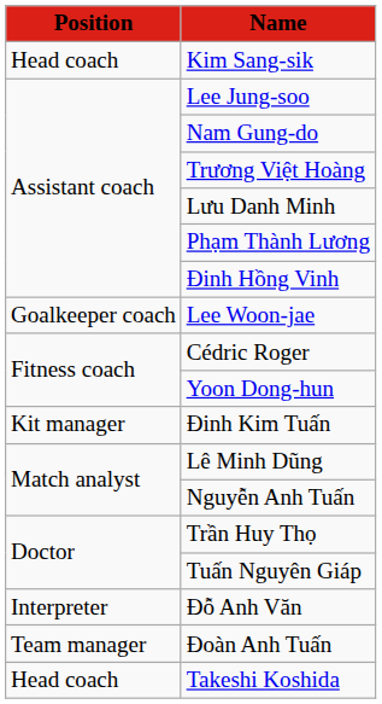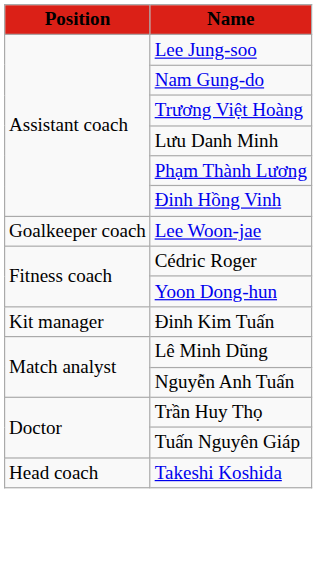 <table class="wikitable" style="font-size:100%;">
 <tr>
 <th style="background-color:#DB2017;"><span>Position</span></th>
 <th style="background-color:#DB2017;"><span>Name</span></th>
-</tr>
-<tr>
-<td>Head coach</td>
-<td> <a href='#'>Kim Sang-sik</a></td>
 </tr>
 <tr>
 <td rowspan="6">Assistant coach</td>
 <td> <a href='#'>Lee Jung-soo</a></td>
 </tr>
 <tr>
 <td> <a href='#'>Nam Gung-do</a></td>
 </tr>
 <tr>
 <td> <a href='#'>Trương Việt Hoàng</a></td>
 </tr>
 <tr>
 <td> Lưu Danh Minh</td>
 </tr>
 <tr>
 <td> <a href='#'>Phạm Thành Lương</a></td>
 </tr>
 <tr>
 <td> <a href='#'>Đinh Hồng Vinh</a></td>
 </tr>
 <tr>
 <td>Goalkeeper coach</td>
 <td> <a href='#'>Lee Woon-jae</a></td>
 </tr>
 <tr>
 <td rowspan="2">Fitness coach</td>
 <td> Cédric Roger</td>
 </tr>
 <tr>
 <td> <a href='#'>Yoon Dong-hun</a></td>
 </tr>
 <tr>
 <td>Kit manager</td>
 <td> Đinh Kim Tuấn</td>
 </tr>
 <tr>
 <td rowspan="2">Match analyst</td>
 <td> Lê Minh Dũng</td>
 </tr>
 <tr>
 <td> Nguyễn Anh Tuấn</td>
 </tr>
 <tr>
 <td rowspan="2">Doctor</td>
 <td> Trần Huy Thọ</td>
 </tr>
 <tr>
 <td> Tuấn Nguyên Giáp</td>
 </tr>
 <tr>
-<td>Interpreter</td>
-<td> Đỗ Anh Văn</td>
-</tr>
-<tr>
-<td>Team manager</td>
-<td> Đoàn Anh Tuấn</td>
-</tr>
-<tr>
 <td>Head coach</td>
 <td> <a href='#'>Takeshi Koshida</a></td>
 </tr>
 </table>
